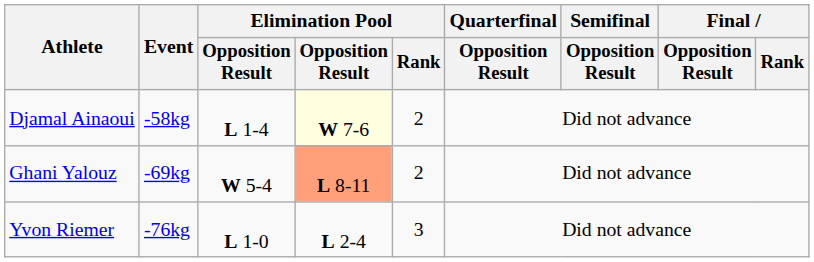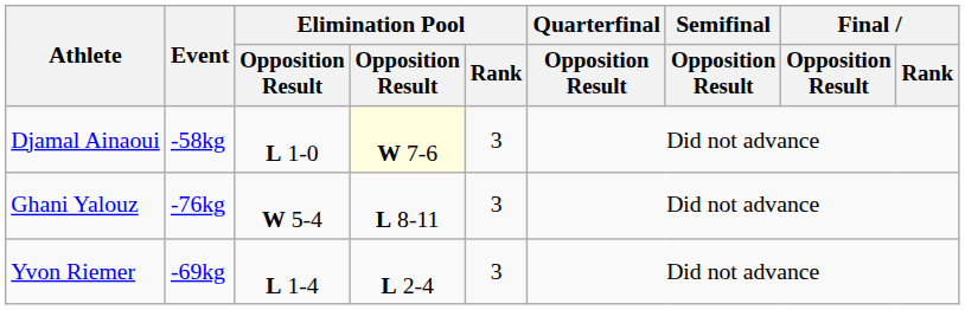 <table class="wikitable" style="font-size:90%">
 <tr>
 <th rowspan="2">Athlete</th>
 <th rowspan="2">Event</th>
 <th colspan=3>Elimination Pool</th>
 <th>Quarterfinal</th>
 <th>Semifinal</th>
 <th colspan=2>Final / </th>
 </tr>
 <tr style="font-size: 95%">
 <th>Opposition<br>Result</th>
 <th>Opposition<br>Result</th>
 <th>Rank</th>
 <th>Opposition<br>Result</th>
 <th>Opposition<br>Result</th>
 <th>Opposition<br>Result</th>
 <th>Rank</th>
 </tr>
 <tr>
 <td align=left><a href='#'>Djamal Ainaoui</a></td>
 <td align=left><a href='#'>-58kg</a></td>
-<td align=center><br><strong>L</strong> 1-4</td>
+<td align=center><br><strong>L</strong> 1-0</td>
 <td align=center style="background: lightyellow;"><br><strong>W</strong> 7-6</td>
-<td align=center>2</td>
+<td align=center>3</td>
 <td align=center colspan=4>Did not advance</td>
 </tr>
 <tr>
 <td align=left><a href='#'>Ghani Yalouz</a></td>
-<td align=left><a href='#'>-69kg</a></td>
+<td align=left><a href='#'>-76kg</a></td>
 <td align=center><br><strong>W</strong> 5-4</td>
-<td align=center style="background: lightsalmon;"><br><strong>L</strong> 8-11</td>
-<td align=center>2</td>
+<td align=center><br><strong>L</strong> 8-11</td>
+<td align=center>3</td>
 <td align=center colspan=4>Did not advance</td>
 </tr>
 <tr>
 <td align=left><a href='#'>Yvon Riemer</a></td>
-<td align=left><a href='#'>-76kg</a></td>
-<td align=center><br><strong>L</strong> 1-0</td>
+<td align=left><a href='#'>-69kg</a></td>
+<td align=center><br><strong>L</strong> 1-4</td>
 <td align=center><br><strong>L</strong> 2-4</td>
 <td align=center>3</td>
 <td align=center colspan=4>Did not advance</td>
 </tr>
 </table>
